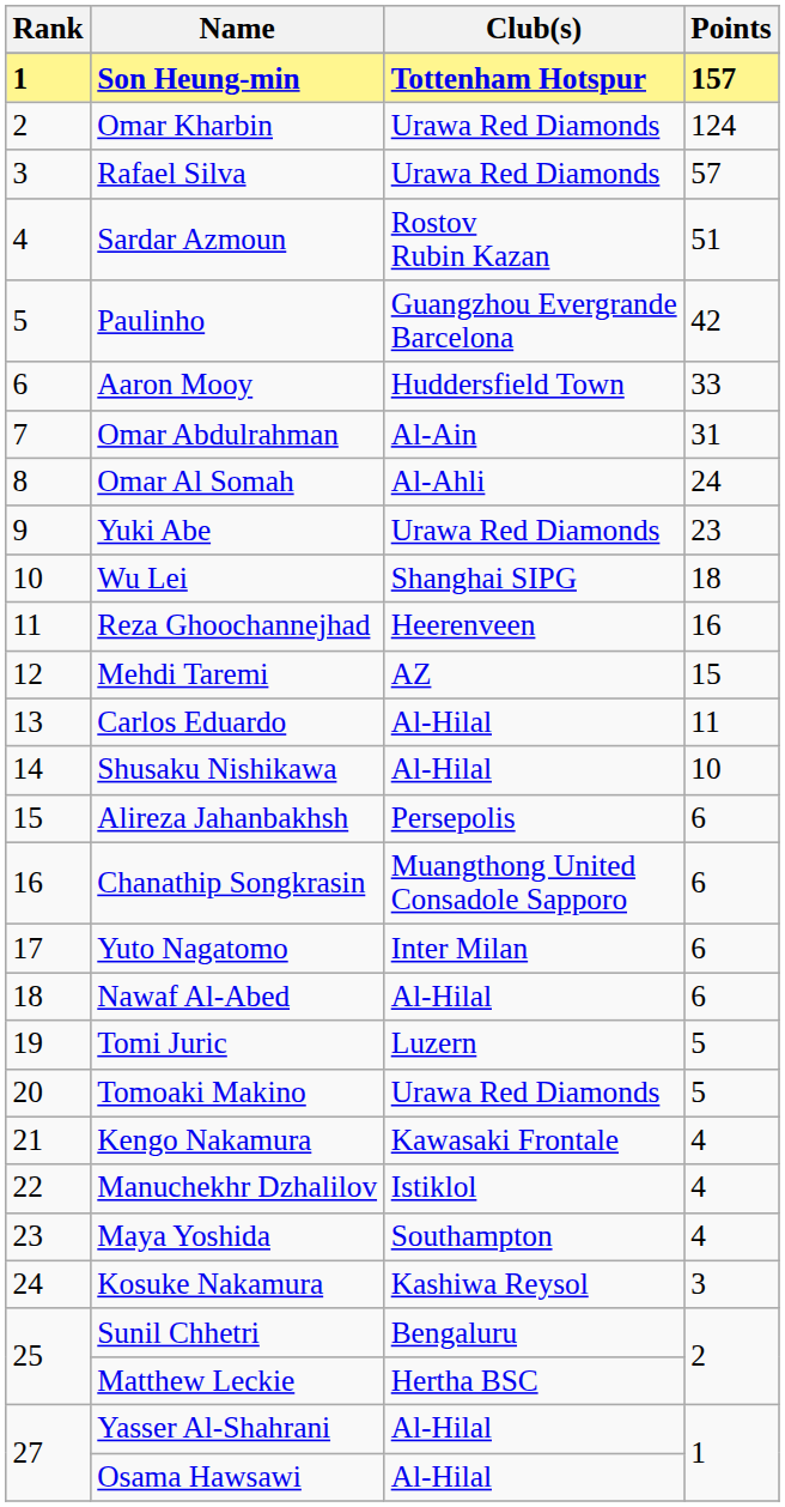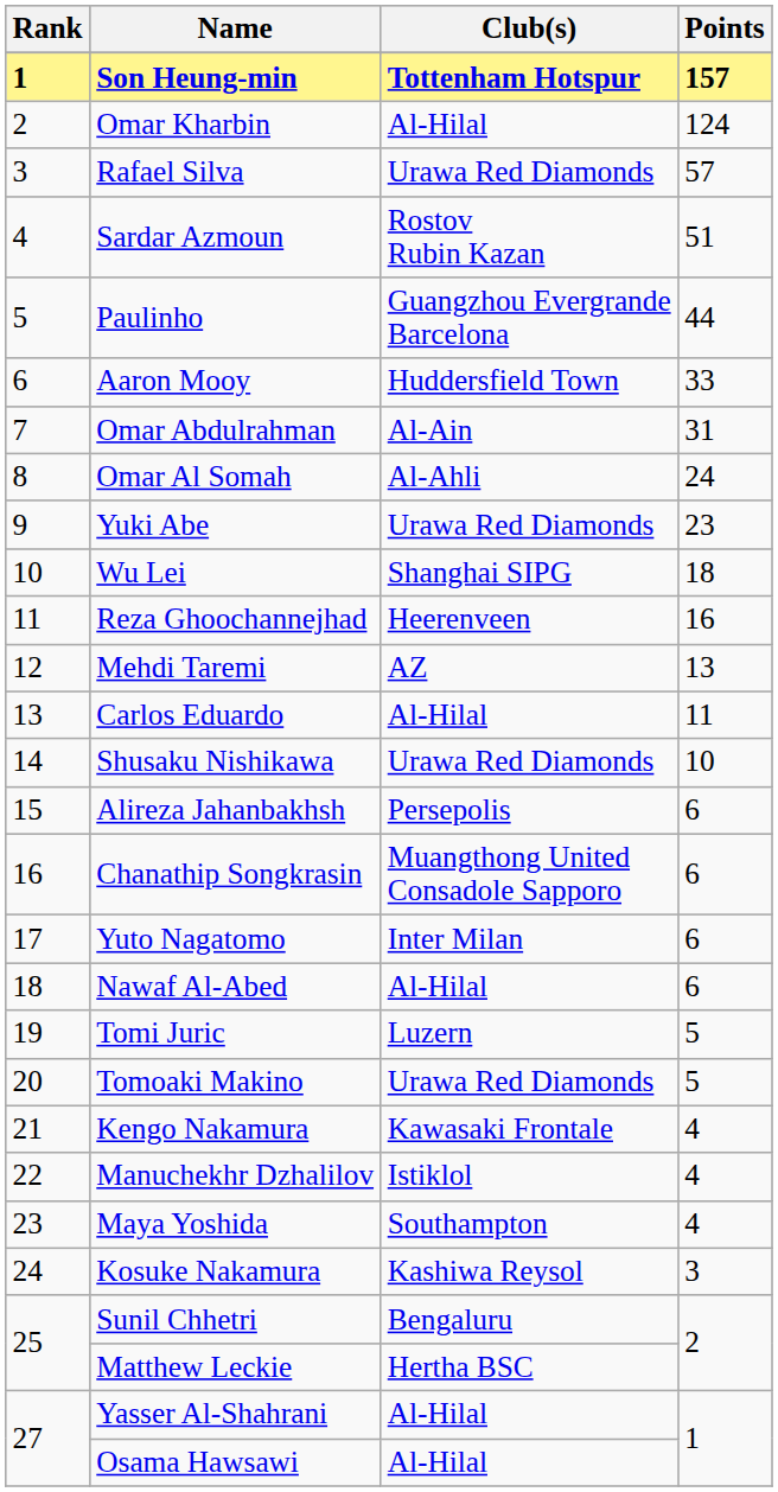 <table class="wikitable">
 <tr>
 <th>Rank</th>
 <th>Name</th>
 <th>Club(s)</th>
 <th>Points</th>
 </tr>
 <tr>
 </tr>
 <tr bgcolor="#FFF68F">
 <td><strong>1</strong></td>
 <td> <strong><a href='#'>Son Heung-min</a></strong></td>
 <td> <strong><a href='#'>Tottenham Hotspur</a></strong></td>
 <td><strong>157</strong></td>
 </tr>
 <tr>
 <td>2</td>
 <td> <a href='#'>Omar Kharbin</a></td>
-<td> <a href='#'>Urawa Red Diamonds</a></td>
+<td> <a href='#'>Al-Hilal</a></td>
 <td>124</td>
 </tr>
 <tr>
 <td>3</td>
 <td> <a href='#'>Rafael Silva</a></td>
 <td> <a href='#'>Urawa Red Diamonds</a></td>
 <td>57</td>
 </tr>
 <tr>
 <td>4</td>
 <td> <a href='#'>Sardar Azmoun</a></td>
 <td> <a href='#'>Rostov</a><br> <a href='#'>Rubin Kazan</a></td>
 <td>51</td>
 </tr>
 <tr>
 <td>5</td>
 <td> <a href='#'>Paulinho</a></td>
 <td> <a href='#'>Guangzhou Evergrande</a><br> <a href='#'>Barcelona</a></td>
-<td>42</td>
+<td>44</td>
 </tr>
 <tr>
 <td>6</td>
 <td> <a href='#'>Aaron Mooy</a></td>
 <td> <a href='#'>Huddersfield Town</a></td>
 <td>33</td>
 </tr>
 <tr>
 <td>7</td>
 <td> <a href='#'>Omar Abdulrahman</a></td>
 <td> <a href='#'>Al-Ain</a></td>
 <td>31</td>
 </tr>
 <tr>
 <td>8</td>
 <td> <a href='#'>Omar Al Somah</a></td>
 <td> <a href='#'>Al-Ahli</a></td>
 <td>24</td>
 </tr>
 <tr>
 <td>9</td>
 <td> <a href='#'>Yuki Abe</a></td>
 <td> <a href='#'>Urawa Red Diamonds</a></td>
 <td>23</td>
 </tr>
 <tr>
 <td>10</td>
 <td> <a href='#'>Wu Lei</a></td>
 <td> <a href='#'>Shanghai SIPG</a></td>
 <td>18</td>
 </tr>
 <tr>
 <td>11</td>
 <td> <a href='#'>Reza Ghoochannejhad</a></td>
 <td> <a href='#'>Heerenveen</a></td>
 <td>16</td>
 </tr>
 <tr>
 <td>12</td>
 <td> <a href='#'>Mehdi Taremi</a></td>
 <td>  <a href='#'>AZ</a></td>
-<td>15</td>
+<td>13</td>
 </tr>
 <tr>
 <td>13</td>
 <td> <a href='#'>Carlos Eduardo</a></td>
 <td> <a href='#'>Al-Hilal</a></td>
 <td>11</td>
 </tr>
 <tr>
 <td>14</td>
 <td> <a href='#'>Shusaku Nishikawa</a></td>
-<td> <a href='#'>Al-Hilal</a></td>
+<td> <a href='#'>Urawa Red Diamonds</a></td>
 <td>10</td>
 </tr>
 <tr>
 <td>15</td>
 <td> <a href='#'>Alireza Jahanbakhsh</a></td>
 <td> <a href='#'>Persepolis</a></td>
 <td>6</td>
 </tr>
 <tr>
 <td>16</td>
 <td> <a href='#'>Chanathip Songkrasin</a></td>
 <td> <a href='#'>Muangthong United</a><br> <a href='#'>Consadole Sapporo</a></td>
 <td>6</td>
 </tr>
 <tr>
 <td>17</td>
 <td> <a href='#'>Yuto Nagatomo</a></td>
 <td>  <a href='#'>Inter Milan</a></td>
 <td>6</td>
 </tr>
 <tr>
 <td>18</td>
 <td> <a href='#'>Nawaf Al-Abed</a></td>
 <td> <a href='#'>Al-Hilal</a></td>
 <td>6</td>
 </tr>
 <tr>
 <td>19</td>
 <td> <a href='#'>Tomi Juric</a></td>
 <td> <a href='#'>Luzern</a></td>
 <td>5</td>
 </tr>
 <tr>
 <td>20</td>
 <td> <a href='#'>Tomoaki Makino</a></td>
 <td> <a href='#'>Urawa Red Diamonds</a></td>
 <td>5</td>
 </tr>
 <tr>
 <td>21</td>
 <td> <a href='#'>Kengo Nakamura</a></td>
 <td> <a href='#'>Kawasaki Frontale</a></td>
 <td>4</td>
 </tr>
 <tr>
 <td>22</td>
 <td> <a href='#'>Manuchekhr Dzhalilov</a></td>
 <td> <a href='#'>Istiklol</a></td>
 <td>4</td>
 </tr>
 <tr>
 <td>23</td>
 <td> <a href='#'>Maya Yoshida</a></td>
 <td> <a href='#'>Southampton</a></td>
 <td>4</td>
 </tr>
 <tr>
 <td>24</td>
 <td> <a href='#'>Kosuke Nakamura</a></td>
 <td> <a href='#'>Kashiwa Reysol</a></td>
 <td>3</td>
 </tr>
 <tr>
 <td rowspan="2">25</td>
 <td> <a href='#'>Sunil Chhetri</a></td>
 <td> <a href='#'>Bengaluru</a></td>
 <td rowspan="2">2</td>
 </tr>
 <tr>
 <td> <a href='#'>Matthew Leckie</a></td>
 <td> <a href='#'>Hertha BSC</a></td>
 </tr>
 <tr>
 <td rowspan="2">27</td>
 <td> <a href='#'>Yasser Al-Shahrani</a></td>
 <td> <a href='#'>Al-Hilal</a></td>
 <td rowspan="2">1</td>
 </tr>
 <tr>
 <td> <a href='#'>Osama Hawsawi</a></td>
 <td> <a href='#'>Al-Hilal</a></td>
 </tr>
 </table>
